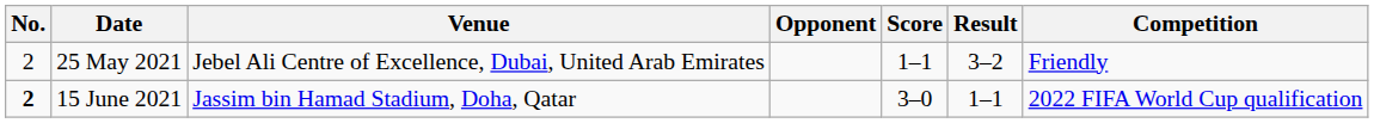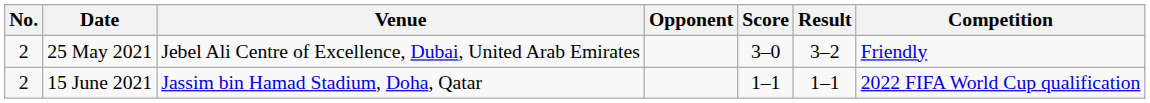 <table class="wikitable sortable">
 <tr>
 <th scope="col">No.</th>
 <th scope="col">Date</th>
 <th scope="col">Venue</th>
 <th scope="col">Opponent</th>
 <th scope="col">Score</th>
 <th scope="col">Result</th>
 <th scope="col">Competition</th>
 </tr>
 <tr>
 <td align="center">2</td>
 <td>25 May 2021</td>
 <td>Jebel Ali Centre of Excellence, <a href='#'>Dubai</a>, United Arab Emirates</td>
 <td></td>
-<td align="center">1–1</td>
+<td align="center">3–0</td>
 <td align="center">3–2</td>
 <td><a href='#'>Friendly</a></td>
 </tr>
 <tr>
-<td align="center"><strong>2</strong></td>
+<td align="center">2</td>
 <td>15 June 2021</td>
 <td><a href='#'>Jassim bin Hamad Stadium</a>, <a href='#'>Doha</a>, Qatar</td>
 <td></td>
-<td align="center">3–0</td>
+<td align="center">1–1</td>
 <td align="center">1–1</td>
 <td><a href='#'>2022 FIFA World Cup qualification</a></td>
 </tr>
 </table>
